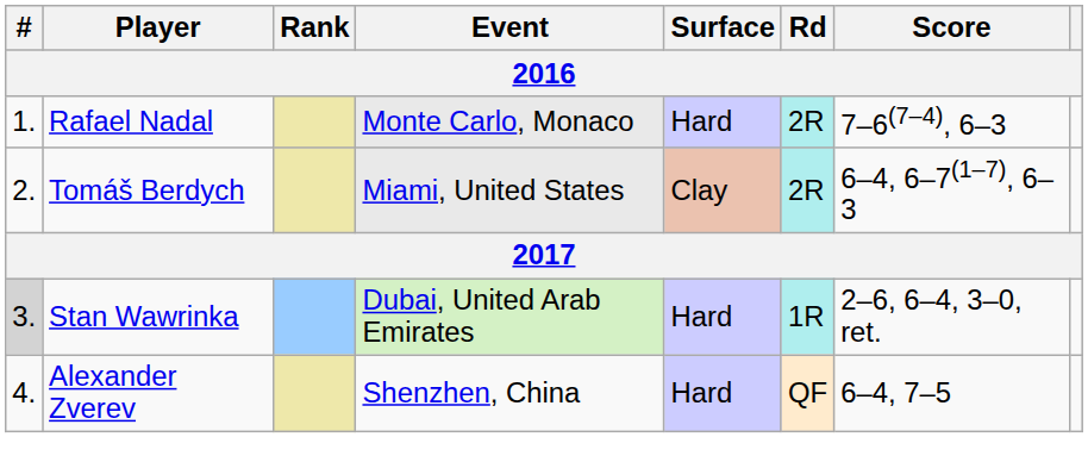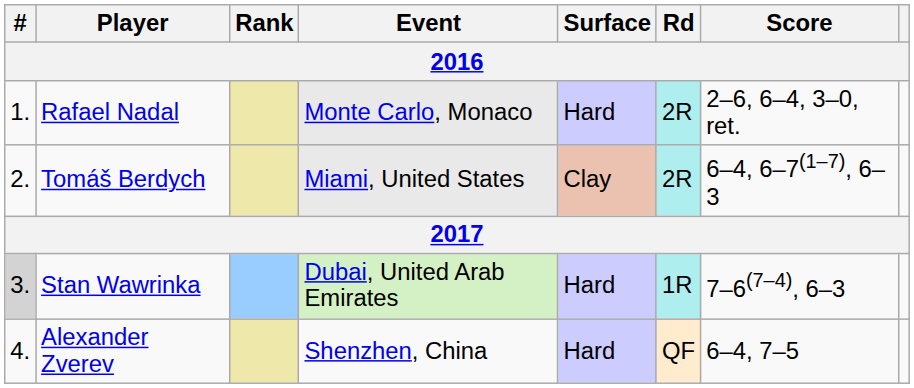 <table class="wikitable sortable">
 <tr>
 <th>#</th>
 <th width=170>Player</th>
 <th>Rank</th>
 <th width=250>Event</th>
 <th>Surface</th>
 <th>Rd</th>
 <th width=200>Score</th>
 <th></th>
 </tr>
 <tr>
 <th colspan=8><a href='#'>2016</a></th>
 </tr>
 <tr>
 <td>1.</td>
 <td> <a href='#'>Rafael Nadal</a></td>
 <td bgcolor=EEE8AA></td>
 <td bgcolor=e9e9e9><a href='#'>Monte Carlo</a>, Monaco</td>
 <td style="background:#ccf;">Hard</td>
 <td bgcolor=afeeee>2R</td>
-<td>7–6<sup>(7–4)</sup>, 6–3</td>
+<td>2–6, 6–4, 3–0, ret.</td>
 <td></td>
 </tr>
 <tr>
 <td>2.</td>
 <td> <a href='#'>Tomáš Berdych</a></td>
 <td bgcolor=EEE8AA></td>
 <td bgcolor=e9e9e9><a href='#'>Miami</a>, United States</td>
 <td style="background:#EBC2AF;">Clay</td>
 <td bgcolor=afeeee>2R</td>
 <td>6–4, 6–7<sup>(1–7)</sup>, 6–3</td>
 <td></td>
 </tr>
 <tr>
 <th colspan=8><a href='#'>2017</a></th>
 </tr>
 <tr>
 <td style="background: lightgrey;">3.</td>
 <td> <a href='#'>Stan Wawrinka</a></td>
 <td bgcolor=99ccff></td>
 <td bgcolor=d4f1c5><a href='#'>Dubai</a>, United Arab Emirates</td>
 <td style="background:#ccf;">Hard</td>
 <td bgcolor=afeeee>1R</td>
-<td>2–6, 6–4, 3–0, ret.</td>
+<td>7–6<sup>(7–4)</sup>, 6–3</td>
 <td></td>
 </tr>
 <tr>
 <td>4.</td>
 <td> <a href='#'>Alexander Zverev</a></td>
 <td bgcolor=EEE8AA></td>
 <td><a href='#'>Shenzhen</a>, China</td>
 <td style="background:#ccf;">Hard</td>
 <td bgcolor=ffebcd>QF</td>
 <td>6–4, 7–5</td>
 <td></td>
 </tr>
 </table>
